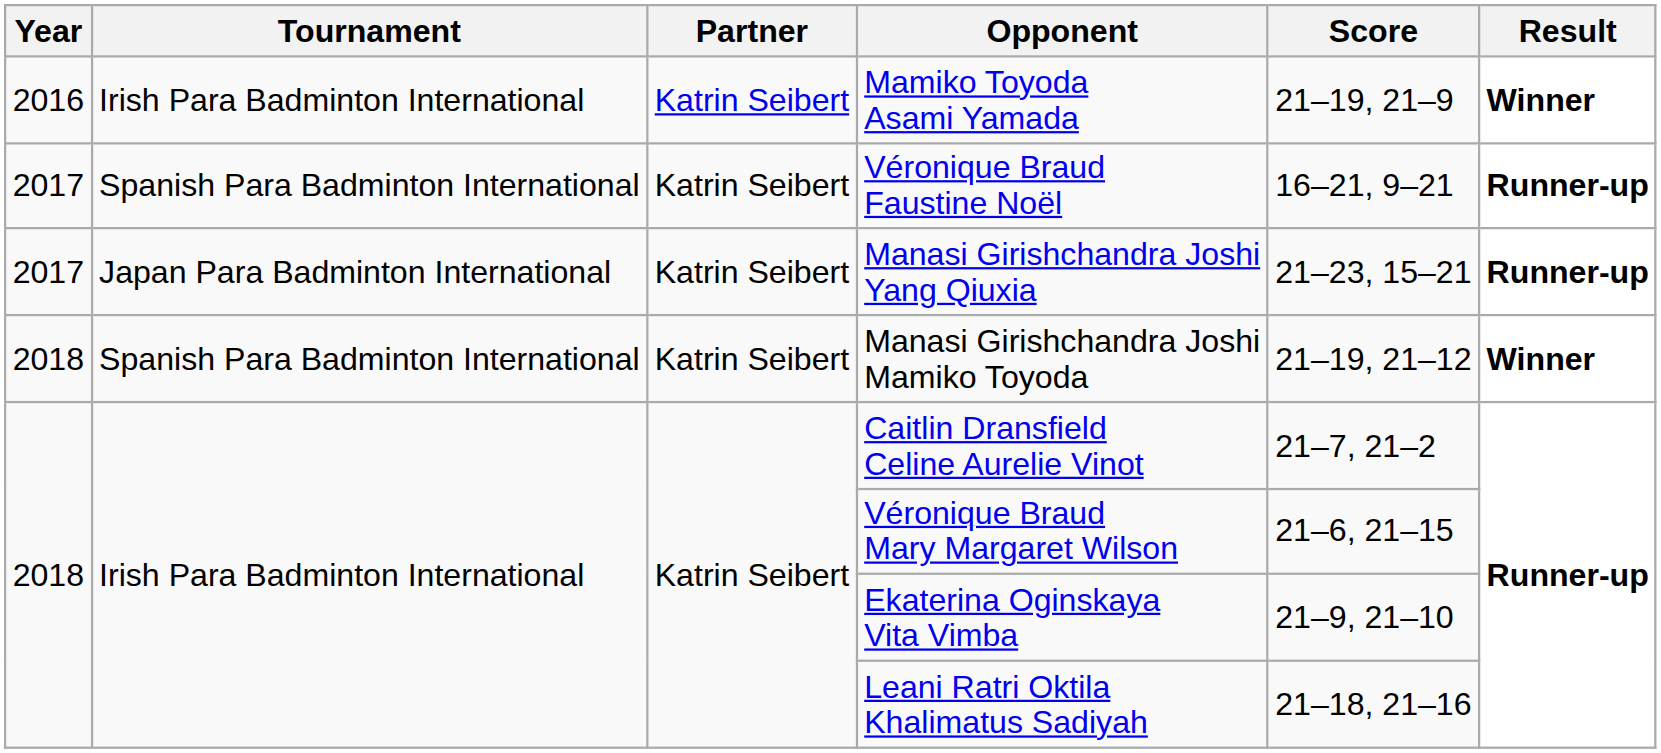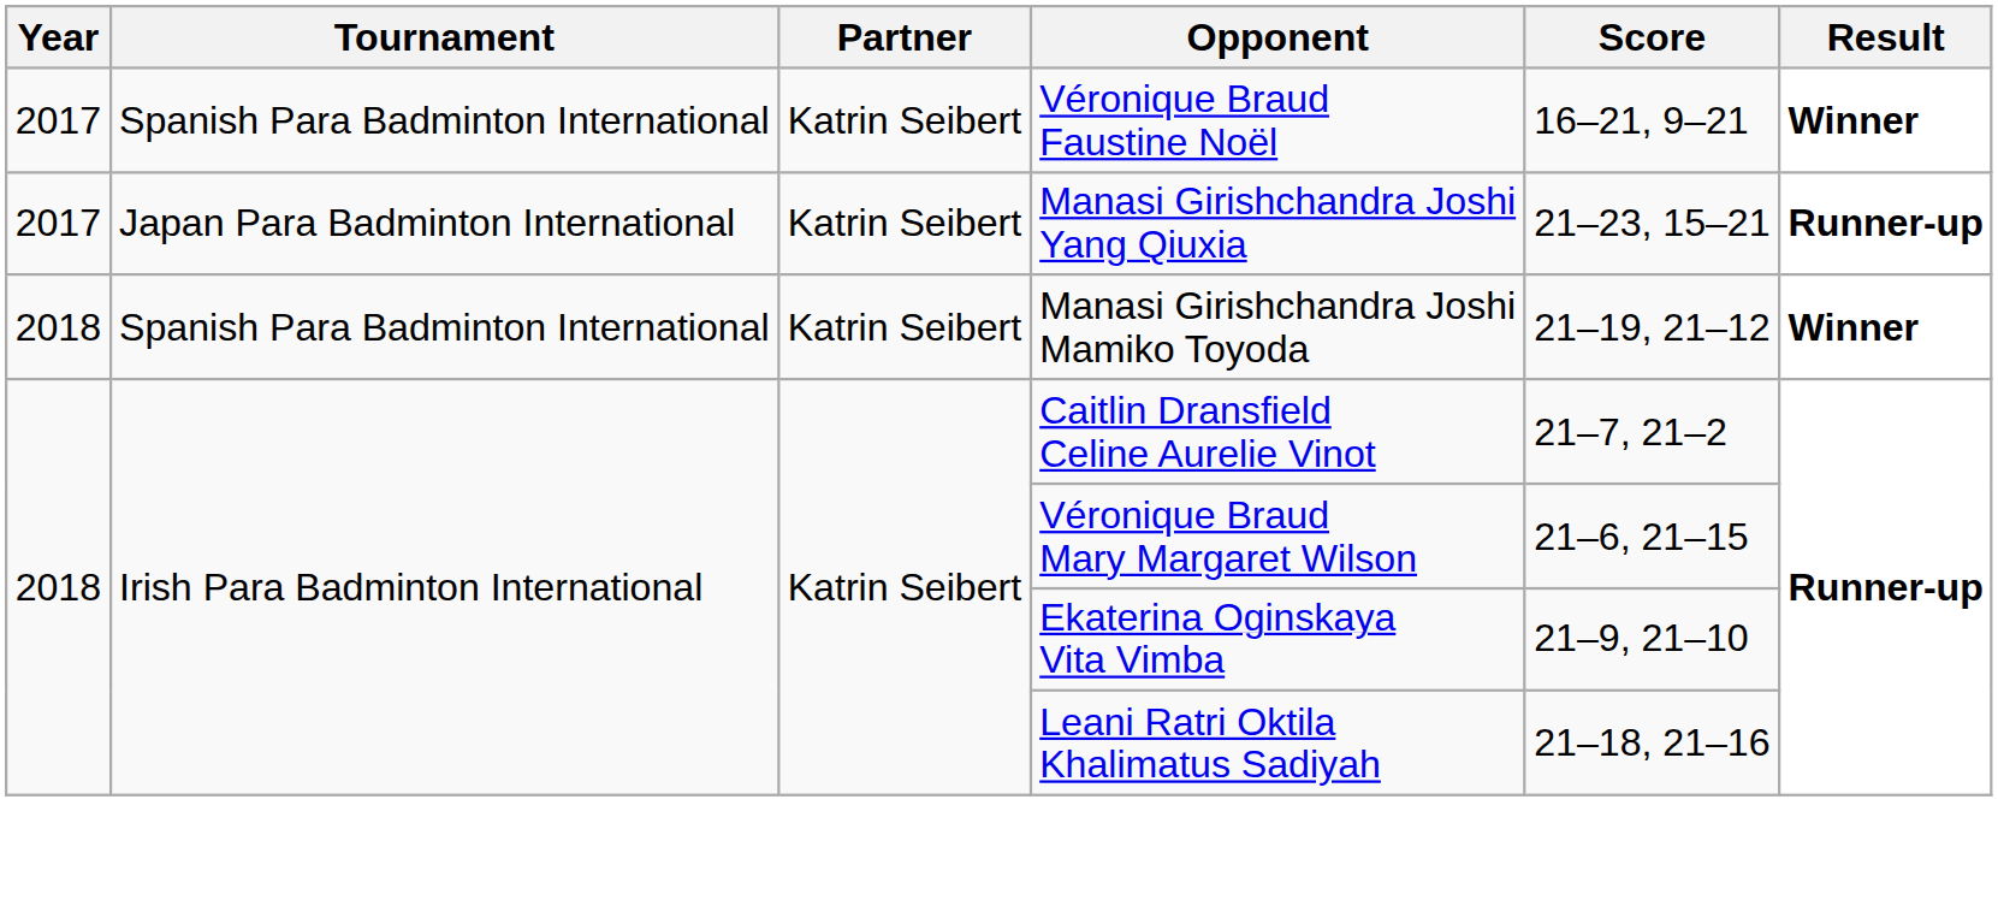 <table class="sortable wikitable" style="font-size: 90%;">
 <tr>
 <th>Year</th>
 <th>Tournament</th>
 <th>Partner</th>
 <th>Opponent</th>
 <th>Score</th>
 <th>Result</th>
 </tr>
 <tr>
-<td align="center">2016</td>
-<td align="left">Irish Para Badminton International</td>
-<td> <a href='#'>Katrin Seibert</a></td>
-<td align="left"> <a href='#'>Mamiko Toyoda</a><br> <a href='#'>Asami Yamada</a></td>
-<td align="left">21–19, 21–9</td>
-<td style="text-align:left; background:white"> <strong>Winner</strong></td>
-</tr>
-<tr>
 <td align="center">2017</td>
 <td align="left">Spanish Para Badminton International</td>
 <td> Katrin Seibert</td>
 <td align="left"> <a href='#'>Véronique Braud</a><br> <a href='#'>Faustine Noël</a></td>
 <td align="left">16–21, 9–21</td>
-<td style="text-align:left; background:white"> <strong>Runner-up</strong></td>
+<td style="text-align:left; background:white"> <strong>Winner</strong></td>
 </tr>
 <tr>
 <td align="center">2017</td>
 <td align="left">Japan Para Badminton International</td>
 <td> Katrin Seibert</td>
 <td align="left"> <a href='#'>Manasi Girishchandra Joshi</a><br> <a href='#'>Yang Qiuxia</a></td>
 <td align="left">21–23, 15–21</td>
 <td style="text-align:left; background:white"> <strong>Runner-up</strong></td>
 </tr>
 <tr>
 <td align="center">2018</td>
 <td align="left">Spanish Para Badminton International</td>
 <td> Katrin Seibert</td>
 <td align="left"> Manasi Girishchandra Joshi<br> Mamiko Toyoda</td>
 <td align="left">21–19, 21–12</td>
 <td style="text-align:left; background:white"> <strong>Winner</strong></td>
 </tr>
 <tr>
 <td rowspan="4" align="center">2018</td>
 <td rowspan="4" align="left">Irish Para Badminton International</td>
 <td rowspan="4"> Katrin Seibert</td>
 <td align="left"> <a href='#'>Caitlin Dransfield</a><br> <a href='#'>Celine Aurelie Vinot</a></td>
 <td align="left">21–7, 21–2</td>
 <td rowspan="4" style="text-align:left; background:white"> <strong>Runner-up</strong></td>
 </tr>
 <tr>
 <td align="left"> <a href='#'>Véronique Braud</a><br> <a href='#'>Mary Margaret Wilson</a></td>
 <td align="left">21–6, 21–15</td>
 </tr>
 <tr>
 <td align="left"> <a href='#'>Ekaterina Oginskaya</a><br> <a href='#'>Vita Vimba</a></td>
 <td align="left">21–9, 21–10</td>
 </tr>
 <tr>
 <td align="left"> <a href='#'>Leani Ratri Oktila</a><br> <a href='#'>Khalimatus Sadiyah</a></td>
 <td align="left">21–18, 21–16</td>
 </tr>
 </table>
